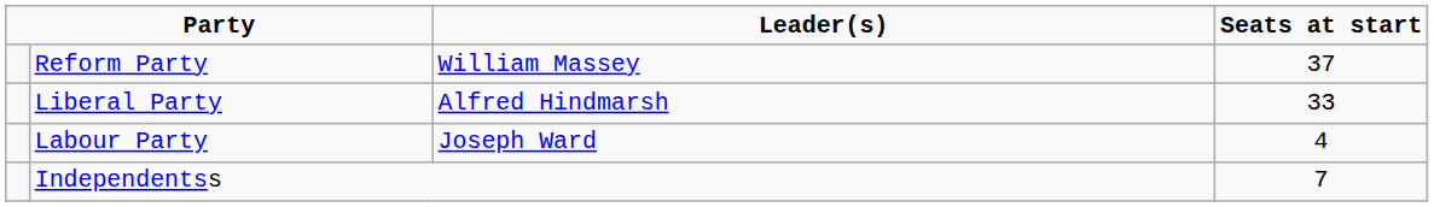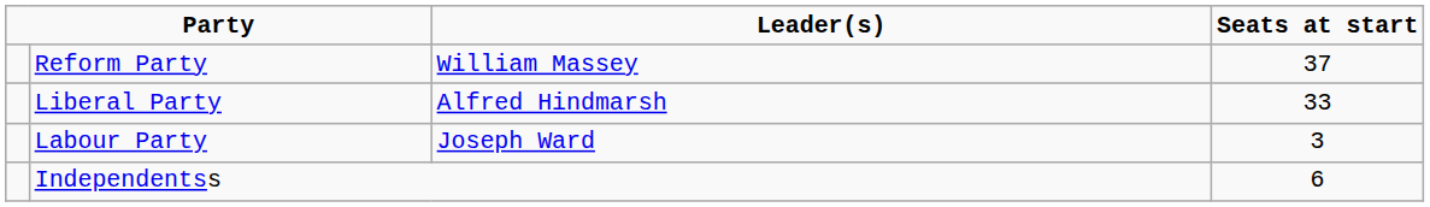 <table class="wikitable">
 <tr ------------------>
 <td width=30% colspan=2 align=center><strong>Party</strong></td>
 <td width=55% align=center><strong>Leader(s)</strong></td>
 <td width=15% align=center><strong>Seats at start</strong></td>
 </tr>
 <tr ------------------>
 <td></td>
 <td><a href='#'>Reform Party</a></td>
 <td><a href='#'>William Massey</a></td>
 <td align=center>37</td>
 </tr>
 <tr ------------------>
 <td></td>
 <td><a href='#'>Liberal Party</a></td>
 <td><a href='#'>Alfred Hindmarsh</a></td>
 <td align=center>33</td>
 </tr>
 <tr ------------------>
 <td></td>
 <td><a href='#'>Labour Party</a></td>
 <td><a href='#'>Joseph Ward</a></td>
-<td align=center>4</td>
+<td align=center>3</td>
 </tr>
 <tr ------------------>
 <td></td>
 <td colspan=2><a href='#'>Independents</a>s</td>
-<td align=center>7</td>
+<td align=center>6</td>
 </tr>
 </table>
